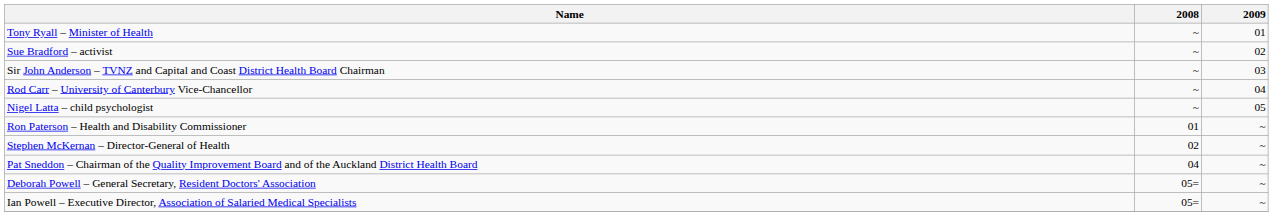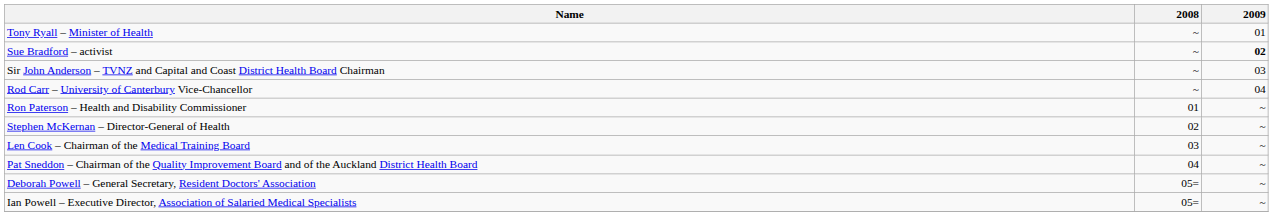 <table class="wikitable sortable" width="85%" style="font-size:95%;">
 <tr>
 <th>Name</th>
 <th style="text-align: right;">2008</th>
 <th style="text-align: right;">2009</th>
 </tr>
 <tr>
 <td><a href='#'>Tony Ryall</a> – <a href='#'>Minister of Health</a></td>
 <td style="text-align: right;">~</td>
 <td style="text-align: right;">01</td>
 </tr>
 <tr>
 <td><a href='#'>Sue Bradford</a> – activist</td>
 <td style="text-align: right;">~</td>
-<td style="text-align: right;">02</td>
+<td style="text-align: right;"><strong>02</strong></td>
 </tr>
 <tr>
 <td>Sir <a href='#'>John Anderson</a> – <a href='#'>TVNZ</a> and Capital and Coast <a href='#'>District Health Board</a> Chairman</td>
 <td style="text-align: right;">~</td>
 <td style="text-align: right;">03</td>
 </tr>
 <tr>
 <td><a href='#'>Rod Carr</a> – <a href='#'>University of Canterbury</a> Vice-Chancellor</td>
 <td style="text-align: right;">~</td>
 <td style="text-align: right;">04</td>
 </tr>
 <tr>
-<td><a href='#'>Nigel Latta</a> – child psychologist</td>
-<td style="text-align: right;">~</td>
-<td style="text-align: right;">05</td>
-</tr>
-<tr>
 <td><a href='#'>Ron Paterson</a> – Health and Disability Commissioner</td>
 <td style="text-align: right;">01</td>
 <td style="text-align: right;">~</td>
 </tr>
 <tr>
 <td><a href='#'>Stephen McKernan</a> – Director-General of Health</td>
 <td style="text-align: right;">02</td>
+<td style="text-align: right;">~</td>
+</tr>
+<tr>
+<td><a href='#'>Len Cook</a> – Chairman of the <a href='#'>Medical Training Board</a></td>
+<td style="text-align: right;">03</td>
 <td style="text-align: right;">~</td>
 </tr>
 <tr>
 <td><a href='#'>Pat Sneddon</a> – Chairman of the <a href='#'>Quality Improvement Board</a> and of the Auckland <a href='#'>District Health Board</a></td>
 <td style="text-align: right;">04</td>
 <td style="text-align: right;">~</td>
 </tr>
 <tr>
 <td><a href='#'>Deborah Powell</a> – General Secretary, <a href='#'>Resident Doctors' Association</a></td>
 <td style="text-align: right;">05=</td>
 <td style="text-align: right;">~</td>
 </tr>
 <tr>
 <td>Ian Powell – Executive Director, <a href='#'>Association of Salaried Medical Specialists</a></td>
 <td style="text-align: right;">05=</td>
 <td style="text-align: right;">~</td>
 </tr>
 <tr>
 </tr>
 </table>
